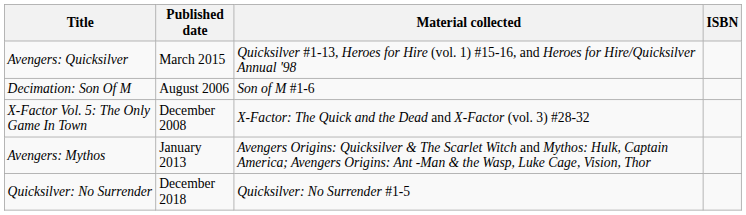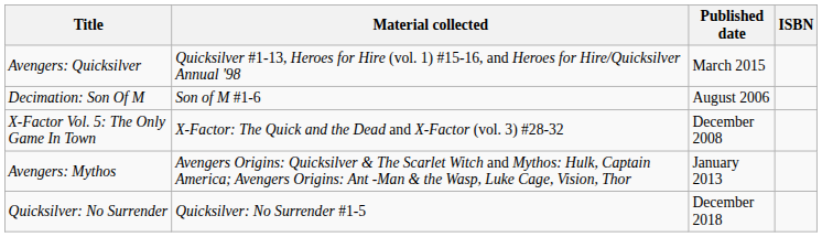 <table class="wikitable">
 <tr>
 <th>Title</th>
+<th>Material collected</th>
 <th>Published date</th>
-<th>Material collected</th>
 <th>ISBN</th>
 </tr>
 <tr>
 <td><em>Avengers: Quicksilver</em></td>
+<td><em>Quicksilver</em> #1-13, <em>Heroes for Hire</em> (vol. 1) #15-16, and <em>Heroes for Hire/Quicksilver Annual '98</em></td>
 <td>March 2015</td>
-<td><em>Quicksilver</em> #1-13, <em>Heroes for Hire</em> (vol. 1) #15-16, and <em>Heroes for Hire/Quicksilver Annual '98</em></td>
 <td></td>
 </tr>
 <tr>
 <td><em>Decimation: Son Of M</em></td>
+<td><em>Son of M</em> #1-6</td>
 <td>August 2006</td>
-<td><em>Son of M</em> #1-6</td>
 <td></td>
 </tr>
 <tr>
 <td><em>X-Factor Vol. 5: The Only Game In Town</em></td>
+<td><em>X-Factor: The Quick and the Dead</em> and <em>X-Factor</em> (vol. 3) #28-32</td>
 <td>December 2008</td>
-<td><em>X-Factor: The Quick and the Dead</em> and <em>X-Factor</em> (vol. 3) #28-32</td>
 <td></td>
 </tr>
 <tr>
 <td><em>Avengers: Mythos</em></td>
+<td><em>Avengers Origins: Quicksilver & The Scarlet Witch</em> and <em>Mythos: Hulk, Captain America; Avengers Origins: Ant -Man & the Wasp, Luke Cage, Vision, Thor</em></td>
 <td>January 2013</td>
-<td><em>Avengers Origins: Quicksilver & The Scarlet Witch</em> and <em>Mythos: Hulk, Captain America; Avengers Origins: Ant -Man & the Wasp, Luke Cage, Vision, Thor</em></td>
 <td></td>
 </tr>
 <tr>
 <td><em>Quicksilver: No Surrender</em></td>
+<td><em>Quicksilver: No Surrender</em> #1-5</td>
 <td>December 2018</td>
-<td><em>Quicksilver: No Surrender</em> #1-5</td>
 <td></td>
 </tr>
 </table>
